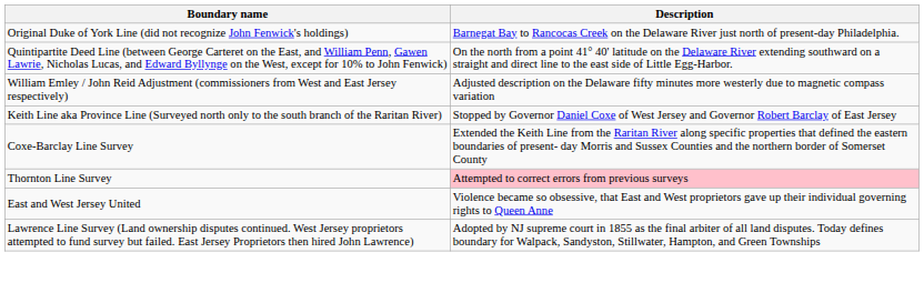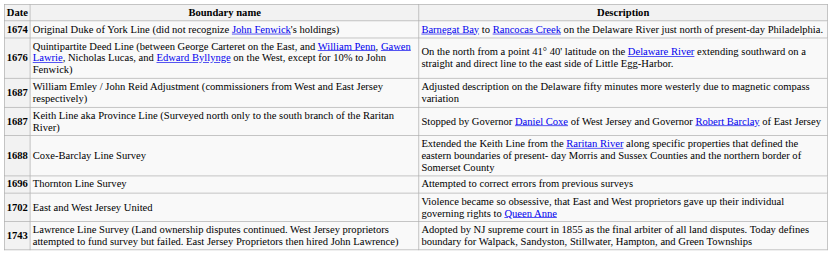 <table class="wikitable plainrowheaders">
 <tr>
+<th scope="col">Date</th>
 <th scope="col">Boundary name</th>
 <th scope="col">Description</th>
 </tr>
 <tr>
+<th scope="row">1674</th>
 <td>Original Duke of York Line (did not recognize <a href='#'>John Fenwick</a>'s holdings)</td>
 <td><a href='#'>Barnegat Bay</a> to <a href='#'>Rancocas Creek</a> on the Delaware River just north of present-day Philadelphia.</td>
 </tr>
 <tr>
+<th scope="row">1676</th>
 <td>Quintipartite Deed Line (between George Carteret on the East, and <a href='#'>William Penn</a>, <a href='#'>Gawen Lawrie</a>, Nicholas Lucas, and <a href='#'>Edward Byllynge</a> on the West, except for 10% to John Fenwick)</td>
 <td>On the north from a point 41° 40' latitude on the <a href='#'>Delaware River</a> extending southward on a straight and direct line to the east side of Little Egg-Harbor.</td>
 </tr>
 <tr>
+<th scope="row">1687</th>
 <td>William Emley / John Reid Adjustment (commissioners from West and East Jersey respectively)</td>
 <td>Adjusted description on the Delaware fifty minutes more westerly due to magnetic compass variation</td>
 </tr>
 <tr>
+<th scope="row">1687</th>
 <td>Keith Line aka Province Line (Surveyed north only to the south branch of the Raritan River)</td>
 <td>Stopped by Governor <a href='#'>Daniel Coxe</a> of West Jersey and Governor <a href='#'>Robert Barclay</a> of East Jersey</td>
 </tr>
 <tr>
+<th scope="row">1688</th>
 <td>Coxe-Barclay Line Survey</td>
 <td>Extended the Keith Line from the <a href='#'>Raritan River</a> along specific properties that defined the eastern boundaries of present- day Morris and Sussex Counties and the northern border of Somerset County</td>
 </tr>
 <tr>
+<th scope="row">1696</th>
 <td>Thornton Line Survey</td>
-<td style="background: pink;">Attempted to correct errors from previous surveys</td>
+<td>Attempted to correct errors from previous surveys</td>
 </tr>
 <tr>
+<th scope="row">1702</th>
 <td>East and West Jersey United</td>
 <td>Violence became so obsessive, that East and West proprietors gave up their individual governing rights to <a href='#'>Queen Anne</a></td>
 </tr>
 <tr>
+<th scope="row">1743</th>
 <td>Lawrence Line Survey (Land ownership disputes continued. West Jersey proprietors attempted to fund survey but failed. East Jersey Proprietors then hired John Lawrence)</td>
 <td>Adopted by NJ supreme court in 1855 as the final arbiter of all land disputes. Today defines boundary for Walpack, Sandyston, Stillwater, Hampton, and Green Townships</td>
 </tr>
 </table>
